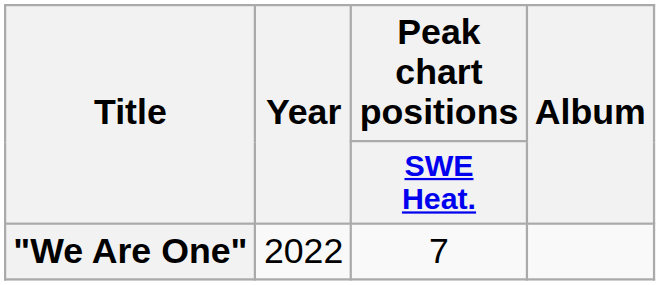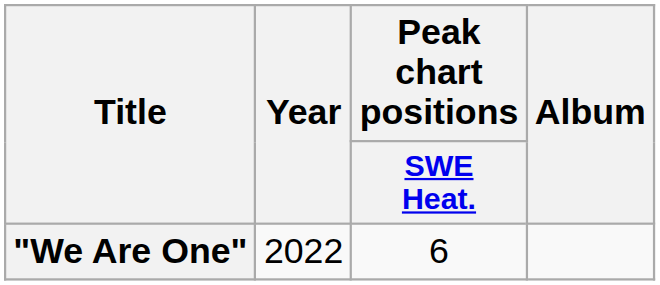 <table class="wikitable plainrowheaders" style="text-align:center;">
 <tr>
 <th scope="col" rowspan="2">Title</th>
 <th scope="col" rowspan="2">Year</th>
 <th scope="col" colspan="1">Peak chart positions</th>
 <th scope="col" rowspan="2">Album</th>
 </tr>
 <tr>
 <th scope="col" style="width:3em;font-size:85%;"><a href='#'>SWE<br>Heat.</a><br></th>
 </tr>
 <tr>
 <th scope="row">"We Are One"</th>
 <td>2022</td>
-<td>7</td>
+<td>6</td>
 <td></td>
 </tr>
 </table>
